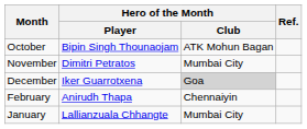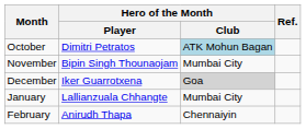 <table class="wikitable">
 <tr>
 <th rowspan="2">Month</th>
 <th colspan="2">Hero of the Month</th>
 <th rowspan="2">Ref.</th>
 </tr>
 <tr>
 <th>Player</th>
 <th>Club</th>
 </tr>
 <tr>
 <td>October</td>
-<td> <a href='#'>Bipin Singh Thounaojam</a></td>
-<td>ATK Mohun Bagan</td>
+<td> <a href='#'>Dimitri Petratos</a></td>
+<td style="background: lightblue;">ATK Mohun Bagan</td>
 <td align="center"></td>
 </tr>
 <tr>
 <td>November</td>
-<td> <a href='#'>Dimitri Petratos</a></td>
+<td> <a href='#'>Bipin Singh Thounaojam</a></td>
 <td>Mumbai City</td>
 <td align="center"></td>
 </tr>
 <tr>
 <td>December</td>
 <td> <a href='#'>Iker Guarrotxena</a></td>
 <td style="background: lightgrey;">Goa</td>
 <td align="center"></td>
 </tr>
 <tr>
+<td>January</td>
+<td> <a href='#'>Lallianzuala Chhangte</a></td>
+<td>Mumbai City</td>
+<td align="center"></td>
+</tr>
+<tr>
 <td>February</td>
 <td> <a href='#'>Anirudh Thapa</a></td>
 <td>Chennaiyin</td>
 <td align="center"></td>
 </tr>
-<tr>
-<td>January</td>
-<td> <a href='#'>Lallianzuala Chhangte</a></td>
-<td>Mumbai City</td>
-<td align="center"></td>
-</tr>
 </table>
